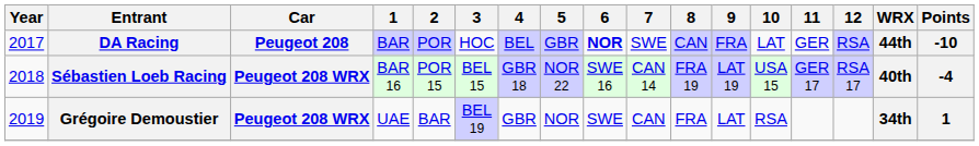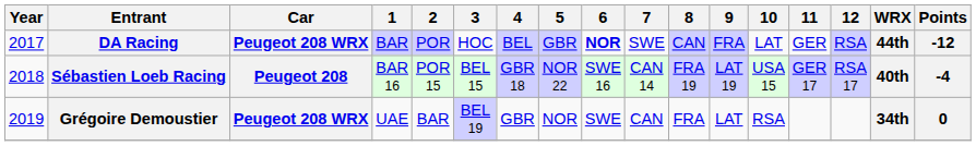 <table class="wikitable" border="1" style="text-align:center; font-size:90%;">
 <tr valign="top">
 <th>Year</th>
 <th>Entrant</th>
 <th>Car</th>
 <th>1</th>
 <th>2</th>
 <th>3</th>
 <th>4</th>
 <th>5</th>
 <th>6</th>
 <th>7</th>
 <th>8</th>
 <th>9</th>
 <th>10</th>
 <th>11</th>
 <th>12</th>
 <th>WRX</th>
 <th>Points</th>
 </tr>
 <tr>
 <td><a href='#'>2017</a></td>
 <th><a href='#'>DA Racing</a></th>
-<th><a href='#'>Peugeot 208</a></th>
+<th><a href='#'>Peugeot 208 WRX</a></th>
 <td style="background:#CFCFFF;"><a href='#'>BAR</a><br></td>
 <td style="background:#CFCFFF;"><a href='#'>POR</a><br></td>
 <td><a href='#'>HOC</a></td>
 <td style="background:#CFCFFF;"><a href='#'>BEL</a><br></td>
 <td style="background:#CFCFFF;"><a href='#'>GBR</a><br></td>
 <td><strong><a href='#'>NOR</a></strong></td>
 <td><a href='#'>SWE</a></td>
 <td style="background:#CFCFFF;"><a href='#'>CAN</a><br></td>
 <td style="background:#CFCFFF;"><a href='#'>FRA</a><br></td>
 <td><a href='#'>LAT</a></td>
 <td><a href='#'>GER</a></td>
 <td style="background:#CFCFFF;"><a href='#'>RSA</a><br></td>
 <th>44th</th>
-<th>-10</th>
+<th>-12</th>
 </tr>
 <tr>
 <td><a href='#'>2018</a></td>
 <th><a href='#'>Sébastien Loeb Racing</a></th>
-<th><a href='#'>Peugeot 208 WRX</a></th>
+<th><a href='#'>Peugeot 208</a></th>
 <td style="background:#DFFFDF;"><a href='#'>BAR</a><br><small>16</small></td>
 <td style="background:#DFFFDF;"><a href='#'>POR</a><br><small>15</small></td>
 <td style="background:#DFFFDF;"><a href='#'>BEL</a><br><small>15</small></td>
 <td style="background:#CFCFFF;"><a href='#'>GBR</a><br><small>18</small></td>
 <td style="background:#CFCFFF;"><a href='#'>NOR</a><br><small>22</small></td>
 <td style="background:#DFFFDF;"><a href='#'>SWE</a><br><small>16</small></td>
 <td style="background:#DFFFDF;"><a href='#'>CAN</a><br><small>14</small></td>
 <td style="background:#CFCFFF;"><a href='#'>FRA</a><br><small>19</small></td>
 <td style="background:#CFCFFF;"><a href='#'>LAT</a><br><small>19</small></td>
 <td style="background:#DFFFDF;"><a href='#'>USA</a><br><small>15</small></td>
 <td style="background:#CFCFFF;"><a href='#'>GER</a><br><small>17</small></td>
 <td style="background:#CFCFFF;"><a href='#'>RSA</a><br><small>17</small></td>
 <th>40th</th>
 <th>-4</th>
 </tr>
 <tr>
 <td><a href='#'>2019</a></td>
 <th>Grégoire Demoustier</th>
 <th><a href='#'>Peugeot 208 WRX</a></th>
 <td><a href='#'>UAE</a></td>
 <td><a href='#'>BAR</a></td>
 <td style="background:#CFCFFF;"><a href='#'>BEL</a><br><small>19</small></td>
 <td><a href='#'>GBR</a></td>
 <td><a href='#'>NOR</a></td>
 <td><a href='#'>SWE</a></td>
 <td><a href='#'>CAN</a></td>
 <td><a href='#'>FRA</a></td>
 <td><a href='#'>LAT</a></td>
 <td><a href='#'>RSA</a></td>
 <td></td>
 <td></td>
 <th>34th</th>
-<th>1</th>
+<th>0</th>
 </tr>
 <tr>
 </tr>
 </table>
